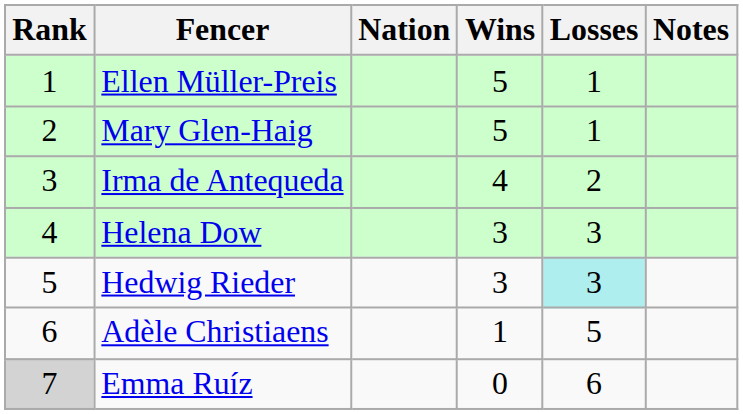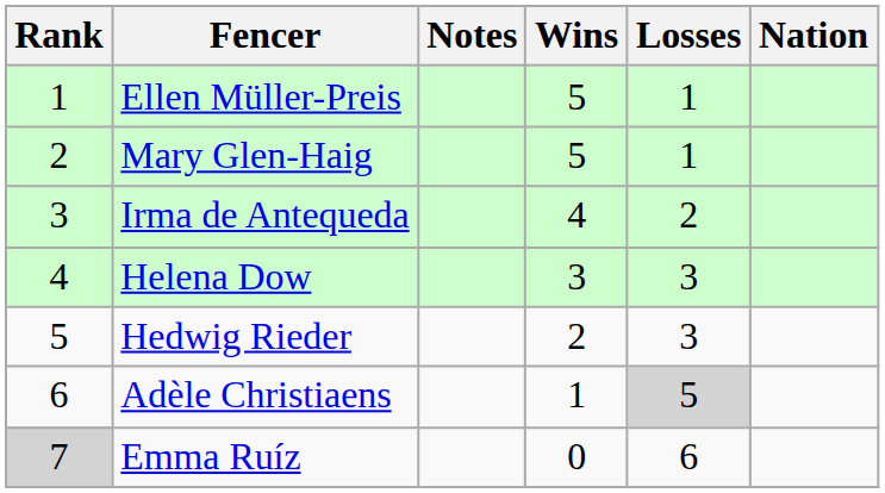 <table class="wikitable sortable" style="text-align: center;">
 <tr>
 <th>Rank</th>
 <th>Fencer</th>
-<th>Nation</th>
+<th>Notes</th>
 <th>Wins</th>
 <th>Losses</th>
-<th>Notes</th>
+<th>Nation</th>
 </tr>
 <tr style="background:#cfc;">
 <td>1</td>
 <td align=left><a href='#'>Ellen Müller-Preis</a></td>
-<td align=left></td>
+<td></td>
 <td>5</td>
 <td>1</td>
-<td></td>
+<td align=left></td>
 </tr>
 <tr style="background:#cfc;">
 <td>2</td>
 <td align=left><a href='#'>Mary Glen-Haig</a></td>
-<td align=left></td>
+<td></td>
 <td>5</td>
 <td>1</td>
-<td></td>
+<td align=left></td>
 </tr>
 <tr style="background:#cfc;">
 <td>3</td>
 <td align=left><a href='#'>Irma de Antequeda</a></td>
-<td align=left></td>
+<td></td>
 <td>4</td>
 <td>2</td>
-<td></td>
+<td align=left></td>
 </tr>
 <tr style="background:#cfc;">
 <td>4</td>
 <td align=left><a href='#'>Helena Dow</a></td>
-<td align=left></td>
+<td></td>
 <td>3</td>
 <td>3</td>
-<td></td>
+<td align=left></td>
 </tr>
 <tr>
 <td>5</td>
 <td align=left><a href='#'>Hedwig Rieder</a></td>
+<td></td>
+<td>2</td>
+<td>3</td>
 <td align=left></td>
-<td>3</td>
-<td style="background: paleturquoise;">3</td>
-<td></td>
 </tr>
 <tr>
 <td>6</td>
 <td align=left><a href='#'>Adèle Christiaens</a></td>
+<td></td>
+<td>1</td>
+<td style="background: lightgrey;">5</td>
 <td align=left></td>
-<td>1</td>
-<td>5</td>
-<td></td>
 </tr>
 <tr>
 <td style="background: lightgrey;">7</td>
 <td align=left><a href='#'>Emma Ruíz</a></td>
-<td align=left></td>
+<td></td>
 <td>0</td>
 <td>6</td>
-<td></td>
+<td align=left></td>
 </tr>
 </table>
